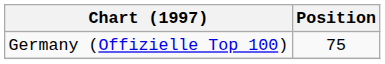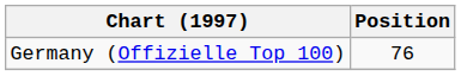 <table class="wikitable sortable">
 <tr>
 <th>Chart (1997)</th>
 <th>Position</th>
 </tr>
 <tr>
 <td>Germany (<a href='#'>Offizielle Top 100</a>) </td>
-<td align="center">75</td>
+<td align="center">76</td>
 </tr>
 <tr>
 </tr>
 </table>
